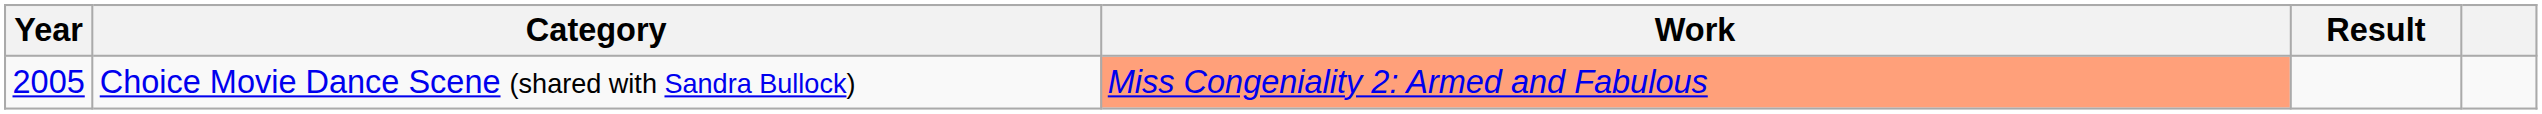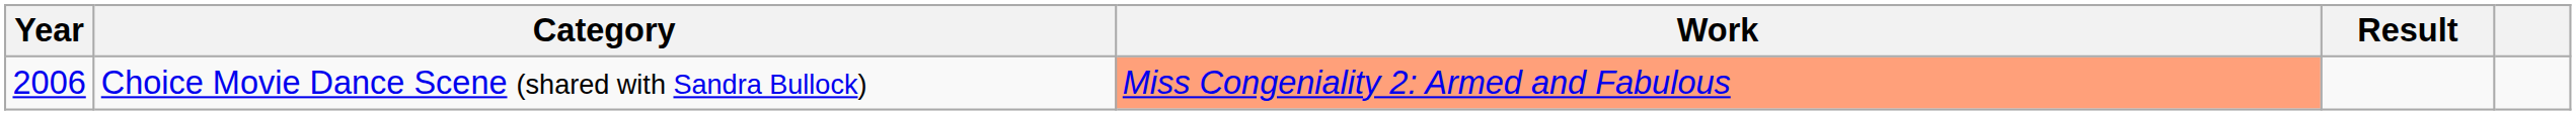 <table class=wikitable>
 <tr>
 <th scope="col" style="width:1em;">Year</th>
 <th scope="col" style="width:33em;">Category</th>
 <th scope="col" style="width:39em;">Work</th>
 <th scope="col" style="width:5em;">Result</th>
 <th scope="col" style="width:2em;"></th>
 </tr>
 <tr>
-<td><a href='#'>2005</a></td>
+<td><a href='#'>2006</a></td>
 <td><a href='#'>Choice Movie Dance Scene</a> <small>(shared with <a href='#'>Sandra Bullock</a>)</small></td>
 <td style="background: lightsalmon;"><em><a href='#'>Miss Congeniality 2: Armed and Fabulous</a></em></td>
 <td></td>
 <td style="text-align:center;"></td>
 </tr>
 </table>
